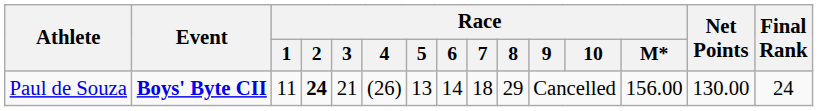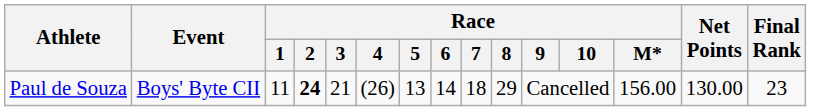 <table class="wikitable" style="font-size:90%">
 <tr>
 <th rowspan="2">Athlete</th>
 <th rowspan="2">Event</th>
 <th colspan=11>Race</th>
 <th rowspan=2>Net<br>Points</th>
 <th rowspan=2>Final <br>Rank</th>
 </tr>
 <tr style="font-size:95%">
 <th>1</th>
 <th>2</th>
 <th>3</th>
 <th>4</th>
 <th>5</th>
 <th>6</th>
 <th>7</th>
 <th>8</th>
 <th>9</th>
 <th>10</th>
 <th>M*</th>
 </tr>
 <tr align=center>
 <td align=left><a href='#'>Paul de Souza</a></td>
-<td align=left><strong><a href='#'>Boys' Byte CII</a></strong></td>
+<td align=left><a href='#'>Boys' Byte CII</a></td>
 <td>11</td>
 <td><strong>24</strong></td>
 <td>21</td>
 <td>(26)</td>
 <td>13</td>
 <td>14</td>
 <td>18</td>
 <td>29</td>
 <td colspan=2>Cancelled</td>
 <td>156.00</td>
 <td>130.00</td>
-<td>24</td>
+<td>23</td>
 </tr>
 </table>
